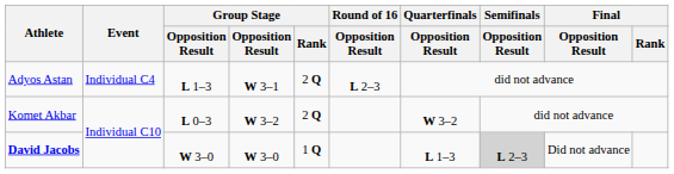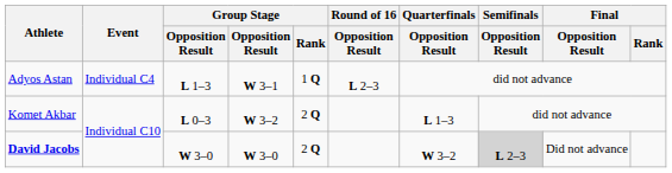 <table class=wikitable style="font-size:90%">
 <tr>
 <th rowspan="2">Athlete</th>
 <th rowspan="2">Event</th>
 <th colspan="3">Group Stage</th>
 <th>Round of 16</th>
 <th>Quarterfinals</th>
 <th>Semifinals</th>
 <th colspan="2">Final</th>
 </tr>
 <tr>
 <th>Opposition<br>Result</th>
 <th>Opposition<br>Result</th>
 <th>Rank</th>
 <th>Opposition<br>Result</th>
 <th>Opposition<br>Result</th>
 <th>Opposition<br>Result</th>
 <th>Opposition<br>Result</th>
 <th>Rank</th>
 </tr>
 <tr align=center>
 <td align=left><a href='#'>Adyos Astan</a></td>
 <td align=left><a href='#'>Individual C4</a></td>
 <td><br><strong>L</strong> 1–3</td>
 <td><br><strong>W</strong> 3–1</td>
-<td>2 <strong>Q</strong></td>
+<td>1 <strong>Q</strong></td>
 <td><br><strong>L</strong> 2–3</td>
 <td colspan=4>did not advance</td>
 </tr>
 <tr align=center>
 <td align=left><a href='#'>Komet Akbar</a></td>
 <td align=left rowspan=2><a href='#'>Individual C10</a></td>
 <td><br><strong>L</strong> 0–3</td>
 <td><br><strong>W</strong> 3–2</td>
 <td>2 <strong>Q</strong></td>
 <td></td>
-<td><br> <strong>W</strong> 3–2</td>
+<td><br><strong>L</strong> 1–3</td>
 <td colspan=3>did not advance</td>
 </tr>
 <tr align=center>
 <td align=left><strong><a href='#'>David Jacobs</a></strong></td>
 <td><br><strong>W</strong> 3–0</td>
 <td><br><strong>W</strong> 3–0</td>
-<td>1 <strong>Q</strong></td>
+<td>2 <strong>Q</strong></td>
 <td></td>
-<td><br><strong>L</strong> 1–3</td>
+<td><br> <strong>W</strong> 3–2</td>
 <td style="background: lightgrey;"><br> <strong>L</strong> 2–3</td>
 <td>Did not advance</td>
 <td></td>
 </tr>
 </table>
